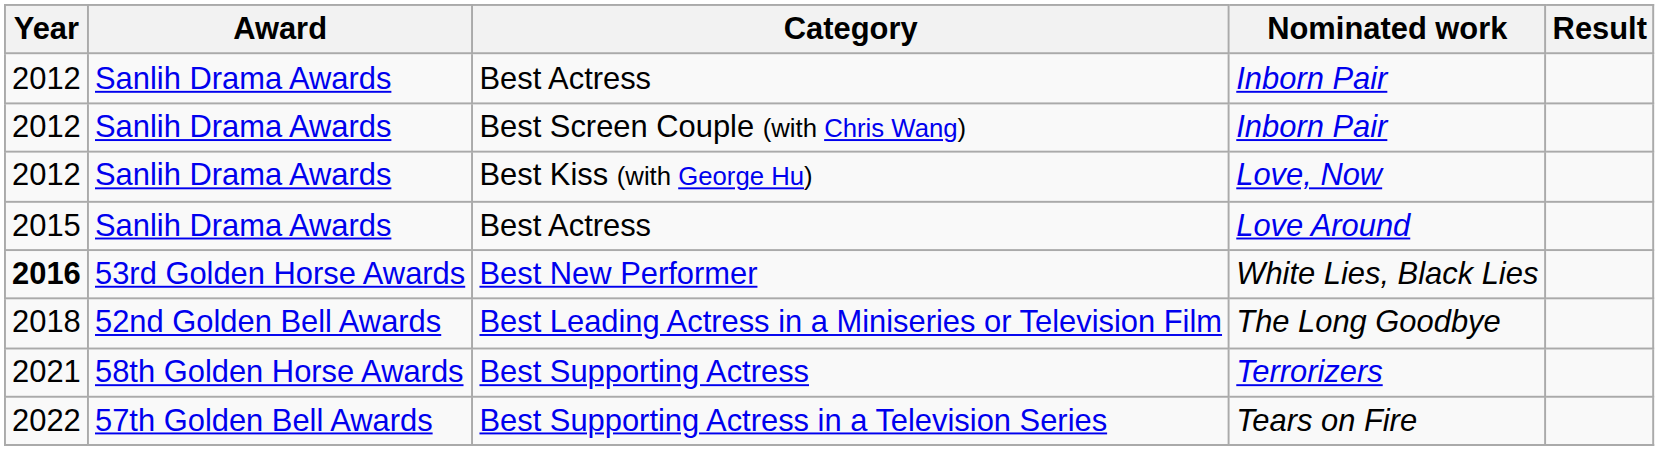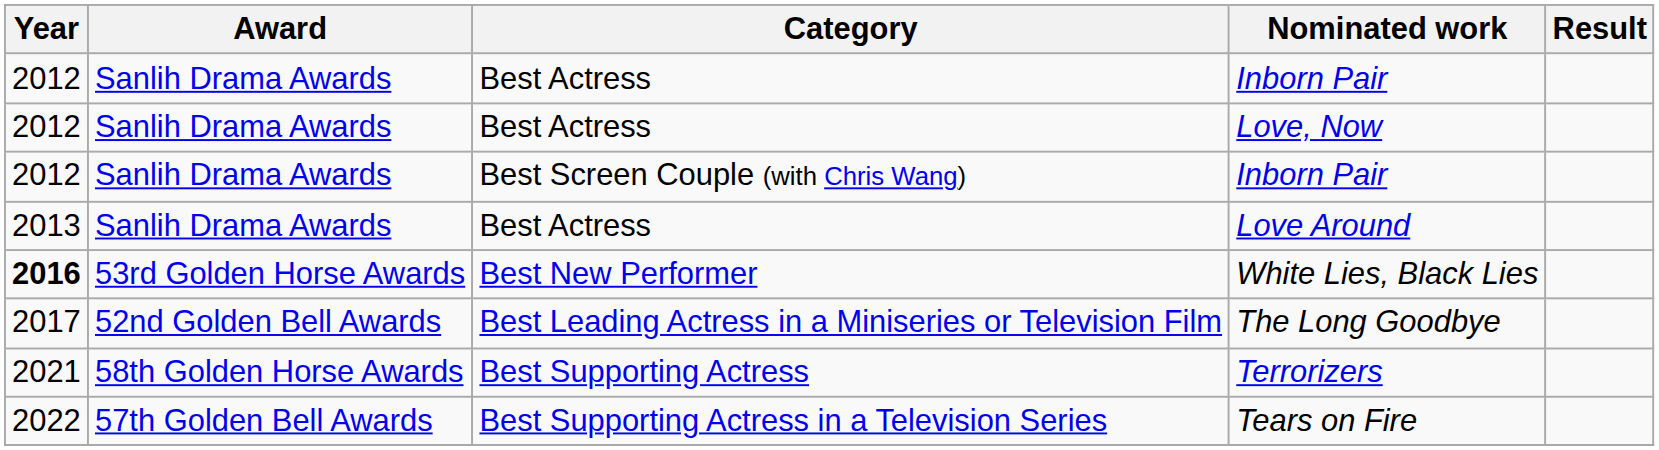 <table class="wikitable sortable">
 <tr>
 <th>Year</th>
 <th>Award</th>
 <th>Category</th>
 <th>Nominated work</th>
 <th>Result</th>
 </tr>
 <tr>
 <td>2012</td>
 <td><a href='#'>Sanlih Drama Awards</a></td>
 <td>Best Actress</td>
 <td><em><a href='#'>Inborn Pair</a></em></td>
 <td></td>
 </tr>
 <tr>
 <td>2012</td>
 <td><a href='#'>Sanlih Drama Awards</a></td>
+<td>Best Actress</td>
+<td><em><a href='#'>Love, Now</a></em></td>
+<td></td>
+</tr>
+<tr>
+<td>2012</td>
+<td><a href='#'>Sanlih Drama Awards</a></td>
 <td>Best Screen Couple <small>(with <a href='#'>Chris Wang</a>)</small></td>
 <td><em><a href='#'>Inborn Pair</a></em></td>
 <td></td>
 </tr>
 <tr>
-<td>2012</td>
-<td><a href='#'>Sanlih Drama Awards</a></td>
-<td>Best Kiss <small>(with <a href='#'>George Hu</a>)</small></td>
-<td><em><a href='#'>Love, Now</a></em></td>
-<td></td>
-</tr>
-<tr>
-<td>2015</td>
+<td>2013</td>
 <td><a href='#'>Sanlih Drama Awards</a></td>
 <td>Best Actress</td>
 <td><em><a href='#'>Love Around</a></em></td>
 <td></td>
 </tr>
 <tr>
 <td><strong>2016</strong></td>
 <td><a href='#'>53rd Golden Horse Awards</a></td>
 <td><a href='#'>Best New Performer</a></td>
 <td><em>White Lies, Black Lies</em></td>
 <td></td>
 </tr>
 <tr>
-<td>2018</td>
+<td>2017</td>
 <td><a href='#'>52nd Golden Bell Awards</a></td>
 <td><a href='#'>Best Leading Actress in a Miniseries or Television Film</a></td>
 <td><em>The Long Goodbye</em></td>
 <td></td>
 </tr>
 <tr>
 <td>2021</td>
 <td><a href='#'>58th Golden Horse Awards</a></td>
 <td><a href='#'>Best Supporting Actress</a></td>
 <td><em><a href='#'>Terrorizers</a></em></td>
 <td></td>
 </tr>
 <tr>
 <td>2022</td>
 <td><a href='#'>57th Golden Bell Awards</a></td>
 <td><a href='#'>Best Supporting Actress in a Television Series</a></td>
 <td><em>Tears on Fire</em></td>
 <td></td>
 </tr>
 <tr>
 </tr>
 </table>
